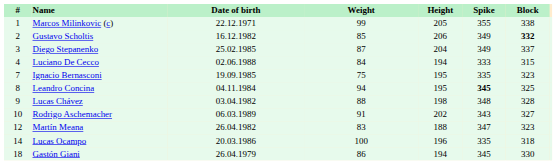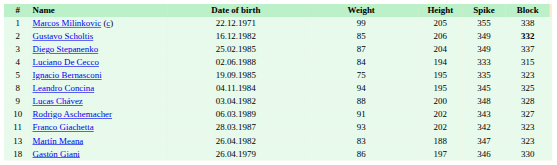 <table border=0 cellpadding=2 cellspacing=0  |- bgcolor=#FFECCE style="text-align:center; font-size:90%;" width=100%>
 <tr bgcolor=#BBF0C9>
 <th width=5%>#</th>
 <th width=25% align=left>Name</th>
 <th width=25%>Date of birth</th>
 <th width=21%>Weight</th>
 <th width=8%>Height</th>
 <th width=8%>Spike</th>
 <th width=8%>Block</th>
 </tr>
 <tr bgcolor=#E7FAEC>
 <td>1</td>
 <td align=left><a href='#'>Marcos Milinkovic</a> (<a href='#'>c</a>)</td>
 <td>22.12.1971</td>
 <td>99</td>
 <td>205</td>
 <td>355</td>
 <td>338</td>
 <td></td>
 </tr>
 <tr bgcolor=#E7FAEC>
 <td>2</td>
 <td align=left><a href='#'>Gustavo Scholtis</a></td>
 <td>16.12.1982</td>
 <td>85</td>
 <td>206</td>
 <td>349</td>
 <td><strong>332</strong></td>
 <td></td>
 </tr>
 <tr bgcolor=#E7FAEC>
 <td>3</td>
 <td align=left><a href='#'>Diego Stepanenko</a></td>
 <td>25.02.1985</td>
 <td>87</td>
 <td>204</td>
 <td>349</td>
 <td>337</td>
 <td></td>
 </tr>
 <tr bgcolor=#E7FAEC>
 <td>4</td>
 <td align=left><a href='#'>Luciano De Cecco</a></td>
 <td>02.06.1988</td>
 <td>84</td>
 <td>194</td>
 <td>333</td>
 <td>315</td>
 <td></td>
 </tr>
 <tr bgcolor=#E7FAEC>
-<td>7</td>
+<td>5</td>
 <td align=left><a href='#'>Ignacio Bernasconi</a></td>
 <td>19.09.1985</td>
 <td>75</td>
 <td>195</td>
 <td>335</td>
 <td>323</td>
 <td></td>
 </tr>
 <tr bgcolor=#E7FAEC>
 <td>8</td>
 <td align=left><a href='#'>Leandro Concina</a></td>
 <td>04.11.1984</td>
 <td>94</td>
 <td>195</td>
-<td><strong>345</strong></td>
+<td>345</td>
 <td>325</td>
 <td></td>
 </tr>
 <tr bgcolor=#E7FAEC>
 <td>9</td>
 <td align=left><a href='#'>Lucas Chávez</a></td>
 <td>03.04.1982</td>
 <td>88</td>
-<td>198</td>
+<td>200</td>
 <td>348</td>
 <td>328</td>
 <td></td>
 </tr>
 <tr bgcolor=#E7FAEC>
 <td>10</td>
 <td align=left><a href='#'>Rodrigo Aschemacher</a></td>
 <td>06.03.1989</td>
 <td>91</td>
 <td>202</td>
 <td>343</td>
 <td>327</td>
 <td></td>
 </tr>
 <tr bgcolor=#E7FAEC>
-<td>12</td>
+<td>11</td>
+<td align=left><a href='#'>Franco Giachetta</a></td>
+<td>28.03.1987</td>
+<td>93</td>
+<td>202</td>
+<td>342</td>
+<td>323</td>
+<td></td>
+</tr>
+<tr bgcolor=#E7FAEC>
+<td>13</td>
 <td align=left><a href='#'>Martín Meana</a></td>
 <td>26.04.1982</td>
 <td>83</td>
 <td>188</td>
 <td>347</td>
 <td>323</td>
 <td></td>
 </tr>
 <tr bgcolor=#E7FAEC>
-<td>14</td>
-<td align=left><a href='#'>Lucas Ocampo</a></td>
-<td>20.03.1986</td>
-<td>100</td>
-<td>196</td>
-<td>335</td>
-<td>318</td>
-<td></td>
-</tr>
-<tr bgcolor=#E7FAEC>
 <td>18</td>
 <td align=left><a href='#'>Gastón Giani</a></td>
 <td>26.04.1979</td>
 <td>86</td>
-<td>194</td>
-<td>345</td>
+<td>197</td>
+<td>346</td>
 <td>330</td>
 <td></td>
 </tr>
 </table>
